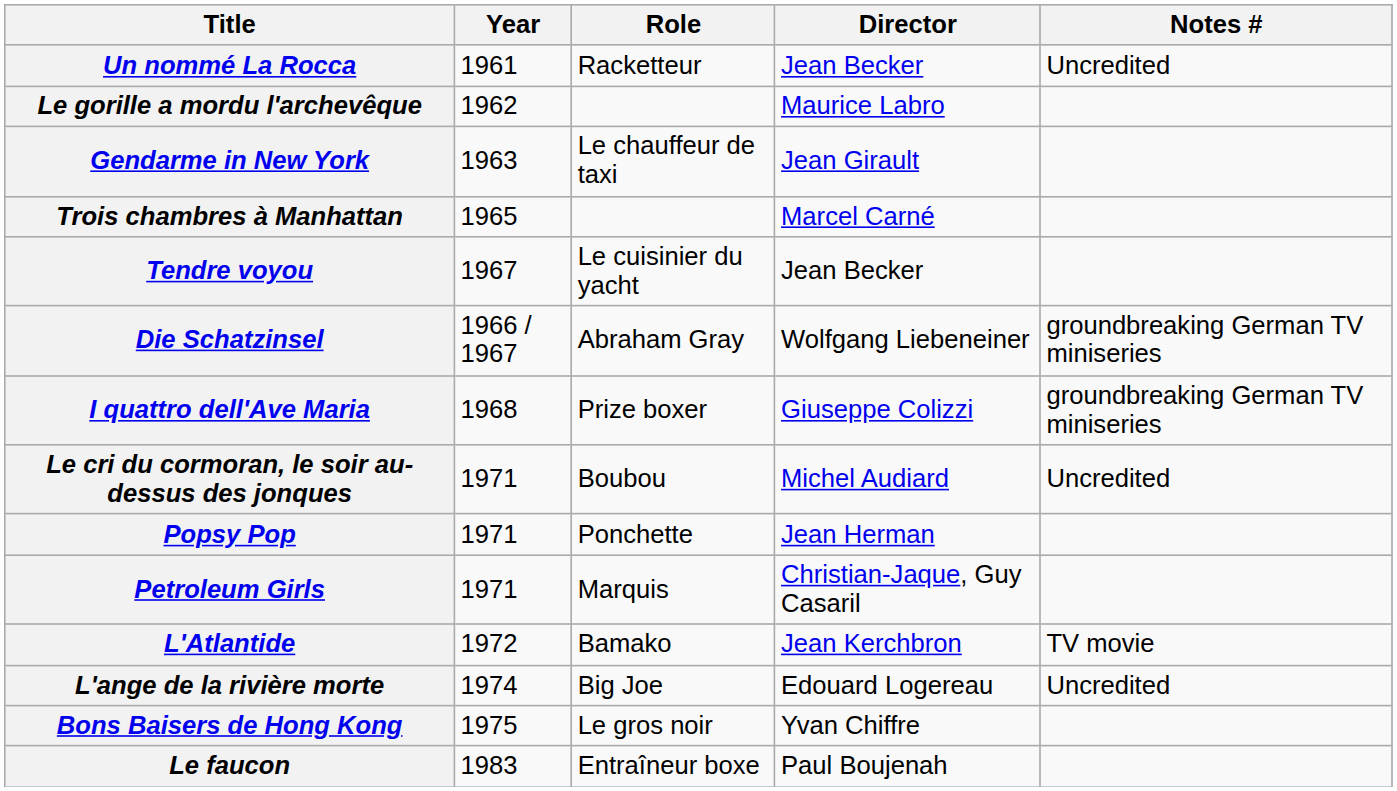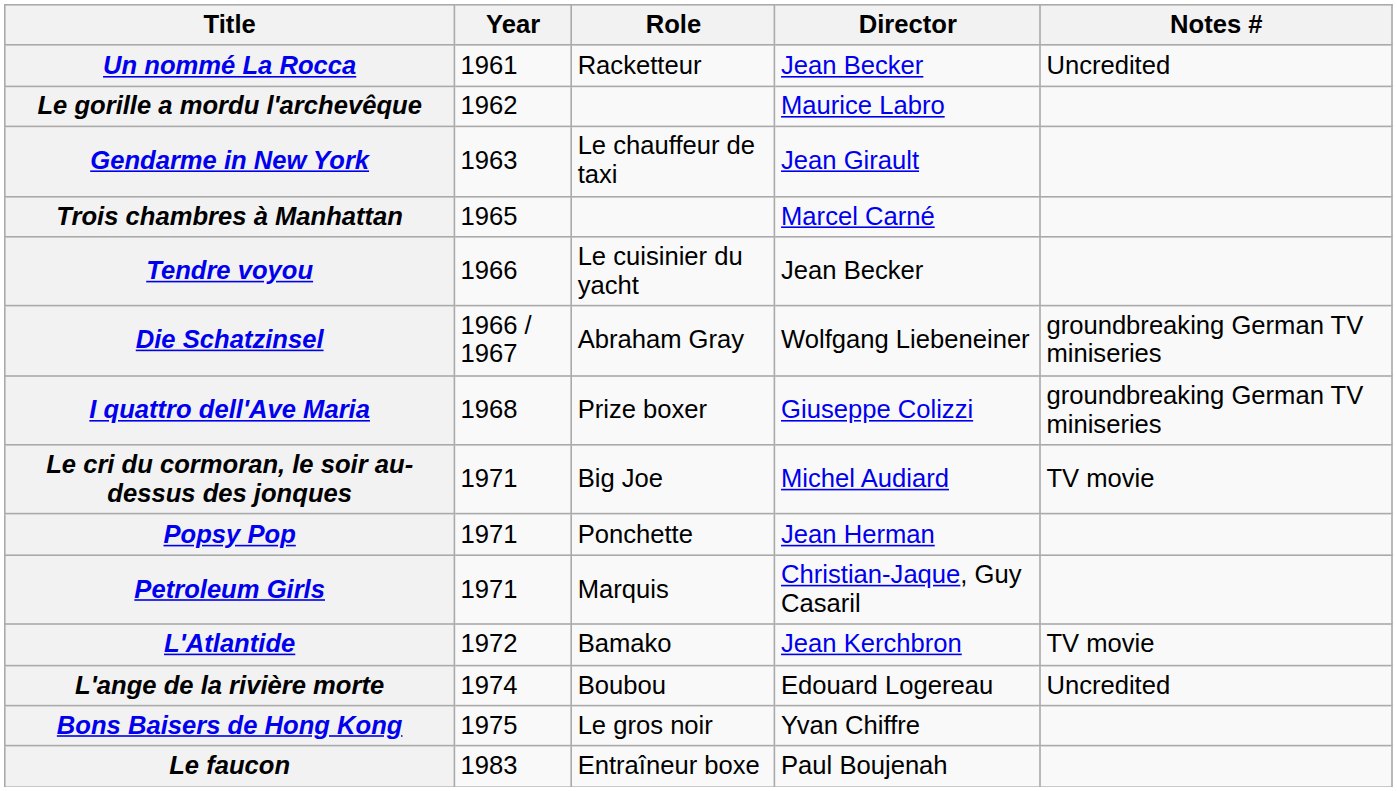 <table class="wikitable plainrowheaders sortable">
 <tr>
 <th scope="col">Title</th>
 <th scope="col">Year</th>
 <th scope="col">Role</th>
 <th scope="col">Director</th>
 <th scope="col" class="unsortable">Notes #</th>
 </tr>
 <tr>
 <th scope="row"><em><a href='#'>Un nommé La Rocca</a></em></th>
 <td>1961</td>
 <td>Racketteur</td>
 <td><a href='#'>Jean Becker</a></td>
 <td>Uncredited</td>
 </tr>
 <tr>
 <th scope="row"><em>Le gorille a mordu l'archevêque</em></th>
 <td>1962</td>
 <td></td>
 <td><a href='#'>Maurice Labro</a></td>
 <td></td>
 </tr>
 <tr>
 <th scope="row"><em><a href='#'>Gendarme in New York</a></em></th>
 <td>1963</td>
 <td>Le chauffeur de taxi</td>
 <td><a href='#'>Jean Girault</a></td>
 <td></td>
 </tr>
 <tr>
 <th scope="row"><em>Trois chambres à Manhattan</em></th>
 <td>1965</td>
 <td></td>
 <td><a href='#'>Marcel Carné</a></td>
 <td></td>
 </tr>
 <tr>
 <th scope="row"><em><a href='#'>Tendre voyou</a></em></th>
-<td>1967</td>
+<td>1966</td>
 <td>Le cuisinier du yacht</td>
 <td>Jean Becker</td>
 <td></td>
 </tr>
 <tr>
 <th scope="row"><em><a href='#'>Die Schatzinsel</a></em></th>
 <td>1966 / 1967</td>
 <td>Abraham Gray</td>
 <td>Wolfgang Liebeneiner</td>
 <td>groundbreaking German TV miniseries</td>
 </tr>
 <tr>
 <th scope="row"><em><a href='#'>I quattro dell'Ave Maria</a></em></th>
 <td>1968</td>
 <td>Prize boxer</td>
 <td><a href='#'>Giuseppe Colizzi</a></td>
 <td>groundbreaking German TV miniseries</td>
 </tr>
 <tr>
 <th scope="row"><em>Le cri du cormoran, le soir au-dessus des jonques</em></th>
 <td>1971</td>
-<td>Boubou</td>
+<td>Big Joe</td>
 <td><a href='#'>Michel Audiard</a></td>
-<td>Uncredited</td>
+<td>TV movie</td>
 </tr>
 <tr>
 <th scope="row"><em><a href='#'>Popsy Pop</a></em></th>
 <td>1971</td>
 <td>Ponchette</td>
 <td><a href='#'>Jean Herman</a></td>
 <td></td>
 </tr>
 <tr>
 <th scope="row"><em><a href='#'>Petroleum Girls</a></em></th>
 <td>1971</td>
 <td>Marquis</td>
 <td><a href='#'>Christian-Jaque</a>, Guy Casaril</td>
 <td></td>
 </tr>
 <tr>
 <th scope="row"><em><a href='#'>L'Atlantide</a></em></th>
 <td>1972</td>
 <td>Bamako</td>
 <td><a href='#'>Jean Kerchbron</a></td>
 <td>TV movie</td>
 </tr>
 <tr>
 <th scope="row"><em>L'ange de la rivière morte</em></th>
 <td>1974</td>
-<td>Big Joe</td>
+<td>Boubou</td>
 <td>Edouard Logereau</td>
 <td>Uncredited</td>
 </tr>
 <tr>
 <th scope="row"><em><a href='#'>Bons Baisers de Hong Kong</a></em></th>
 <td>1975</td>
 <td>Le gros noir</td>
 <td>Yvan Chiffre</td>
 <td></td>
 </tr>
 <tr>
 <th scope="row"><em>Le faucon</em></th>
 <td>1983</td>
 <td>Entraîneur boxe</td>
 <td>Paul Boujenah</td>
 <td></td>
 </tr>
 </table>
